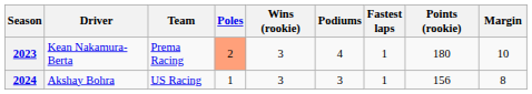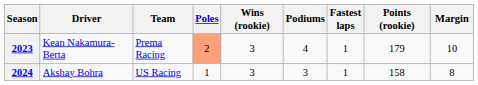 <table class="wikitable sortable" style="font-size:85%; text-align:center;">
 <tr>
 <th scope=col>Season</th>
 <th scope=col>Driver</th>
 <th scope=col>Team</th>
 <th scope=col><a href='#'>Poles</a></th>
 <th scope=col>Wins (rookie)</th>
 <th scope=col>Podiums</th>
 <th scope=col width="40">Fastest laps</th>
 <th scope=col>Points (rookie)</th>
 <th scope=col width="50">Margin</th>
 </tr>
 <tr>
 <th><a href='#'>2023</a></th>
 <td align=left> <a href='#'>Kean Nakamura-Berta</a></td>
 <td align=left> <a href='#'>Prema Racing</a></td>
 <td style="background: lightsalmon;">2</td>
 <td>3</td>
 <td>4</td>
 <td>1</td>
-<td>180</td>
+<td>179</td>
 <td>10</td>
 </tr>
 <tr>
 <th><a href='#'>2024</a></th>
 <td align=left> <a href='#'>Akshay Bohra</a></td>
 <td align=left> <a href='#'>US Racing</a></td>
 <td>1</td>
 <td>3</td>
 <td>3</td>
 <td>1</td>
-<td>156</td>
+<td>158</td>
 <td>8</td>
 </tr>
 </table>
